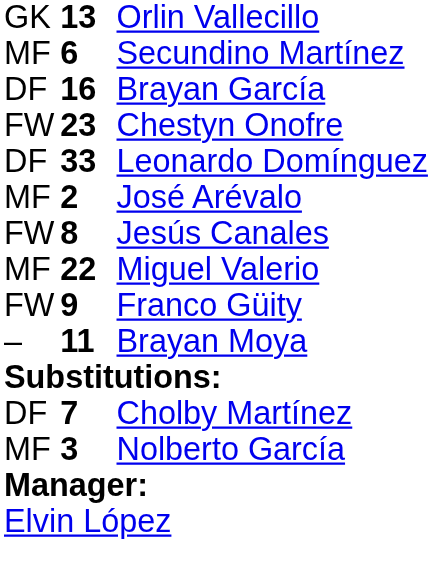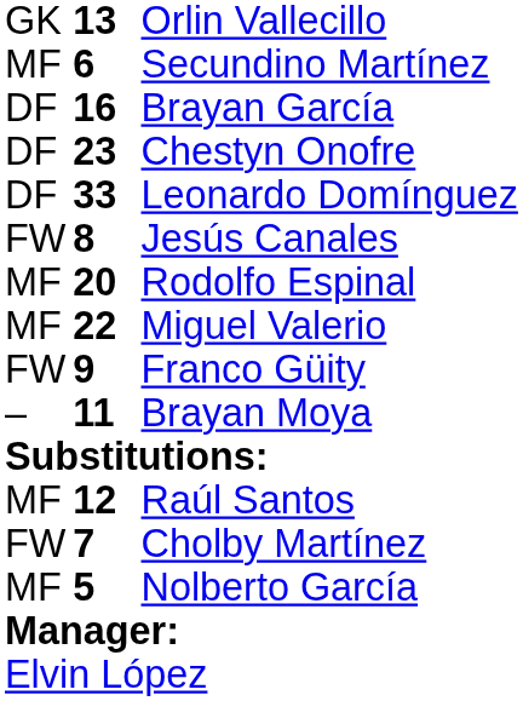 <table style = "font-size: 90%" cellspacing = "0" cellpadding = "0">
 <tr>
 <td colspan = 4></td>
 </tr>
 <tr>
 <th style="width:25px;"></th>
 <th style="width:25px;"></th>
 </tr>
 <tr>
 <td>GK</td>
 <td><strong>13</strong></td>
 <td> <a href='#'>Orlin Vallecillo</a></td>
 <td></td>
 <td></td>
 </tr>
 <tr>
 <td>MF</td>
 <td><strong>6</strong></td>
 <td> <a href='#'>Secundino Martínez</a></td>
 </tr>
 <tr>
 <td>DF</td>
 <td><strong>16</strong></td>
 <td> <a href='#'>Brayan García</a></td>
 <td></td>
 <td></td>
 </tr>
 <tr>
-<td>FW</td>
+<td>DF</td>
 <td><strong>23</strong></td>
 <td> <a href='#'>Chestyn Onofre</a></td>
 </tr>
 <tr>
 <td>DF</td>
 <td><strong>33</strong></td>
 <td> <a href='#'>Leonardo Domínguez</a></td>
 </tr>
 <tr>
-<td>MF</td>
-<td><strong>2</strong></td>
-<td> <a href='#'>José Arévalo</a></td>
-<td></td>
-<td></td>
-</tr>
-<tr>
 <td>FW</td>
 <td><strong>8</strong></td>
 <td> <a href='#'>Jesús Canales</a></td>
+</tr>
+<tr>
+<td>MF</td>
+<td><strong>20</strong></td>
+<td> <a href='#'>Rodolfo Espinal</a></td>
+<td></td>
+<td></td>
 </tr>
 <tr>
 <td>MF</td>
 <td><strong>22</strong></td>
 <td> <a href='#'>Miguel Valerio</a></td>
 </tr>
 <tr>
 <td>FW</td>
 <td><strong>9</strong></td>
 <td> <a href='#'>Franco Güity</a></td>
 <td></td>
 <td></td>
 </tr>
 <tr>
 <td>–</td>
 <td><strong>11</strong></td>
 <td> <a href='#'>Brayan Moya</a></td>
 <td></td>
 <td></td>
 </tr>
 <tr>
 <td colspan = 3><strong>Substitutions:</strong></td>
 </tr>
 <tr>
-<td>DF</td>
+<td>MF</td>
+<td><strong>12</strong></td>
+<td> <a href='#'>Raúl Santos</a></td>
+<td></td>
+<td></td>
+</tr>
+<tr>
+<td>FW</td>
 <td><strong>7</strong></td>
 <td> <a href='#'>Cholby Martínez</a></td>
 <td></td>
 <td></td>
 </tr>
 <tr>
 <td>MF</td>
-<td><strong>3</strong></td>
+<td><strong>5</strong></td>
 <td> <a href='#'>Nolberto García</a></td>
 <td></td>
 <td></td>
 </tr>
 <tr>
 <td colspan = 3><strong>Manager:</strong></td>
 </tr>
 <tr>
 <td colspan = 3> <a href='#'>Elvin López</a></td>
 </tr>
 </table>
